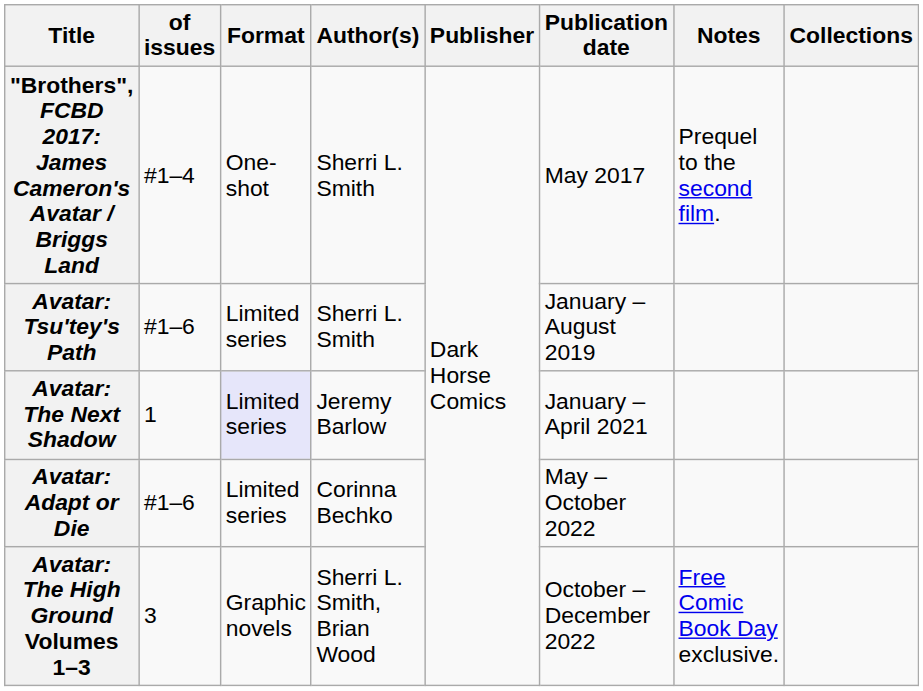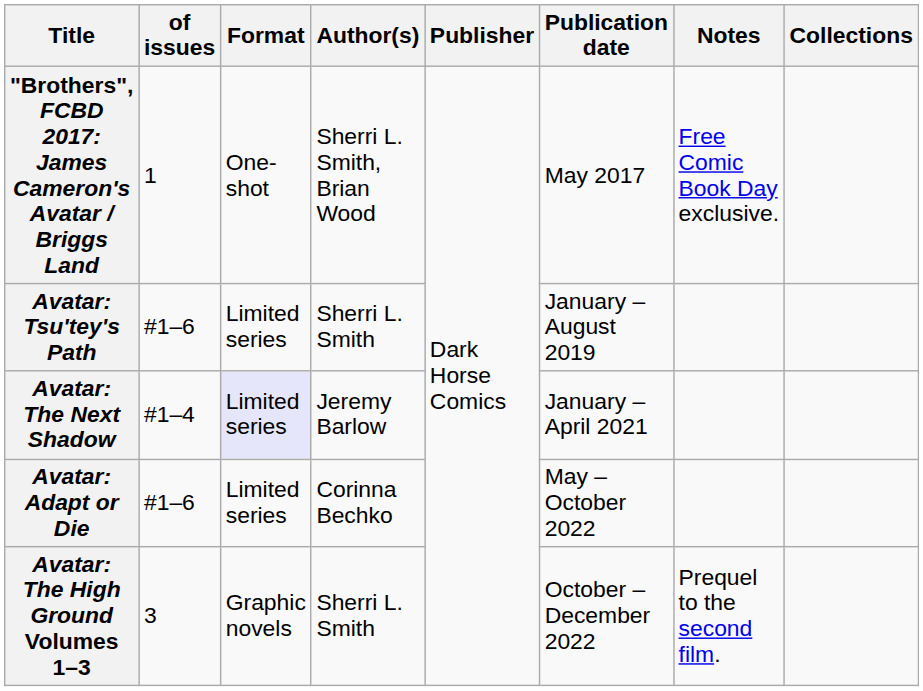 <table class="wikitable">
 <tr>
 <th>Title</th>
 <th style="width:40pt"> of issues</th>
 <th style="width:75pt">Format</th>
 <th style="width:125pt">Author(s)</th>
 <th style="width:125pt">Publisher</th>
 <th style="width:150pt">Publication date</th>
 <th style="width:175pt">Notes</th>
 <th>Collections</th>
 </tr>
 <tr>
 <th>"Brothers", <em>FCBD 2017: James Cameron's Avatar / Briggs Land</em></th>
-<td>#1–4</td>
+<td>1</td>
 <td>One-shot</td>
-<td>Sherri L. Smith</td>
+<td>Sherri L. Smith, Brian Wood</td>
 <td rowspan="5">Dark Horse Comics</td>
 <td>May 2017</td>
-<td>Prequel to the <a href='#'>second film</a>.</td>
+<td><a href='#'>Free Comic Book Day</a> exclusive.</td>
 <td></td>
 </tr>
 <tr>
 <th><em>Avatar: Tsu'tey's Path</em></th>
 <td>#1–6</td>
 <td>Limited series</td>
 <td>Sherri L. Smith</td>
 <td>January – August 2019</td>
 <td></td>
 <td></td>
 </tr>
 <tr>
 <th><em>Avatar: The Next Shadow</em></th>
-<td>1</td>
+<td>#1–4</td>
 <td style="background: lavender;">Limited series</td>
 <td>Jeremy Barlow</td>
 <td>January – April 2021</td>
 <td></td>
 <td></td>
 </tr>
 <tr>
 <th><em>Avatar: Adapt or Die</em></th>
 <td>#1–6</td>
 <td>Limited series</td>
 <td>Corinna Bechko</td>
 <td>May – October 2022</td>
 <td></td>
 <td></td>
 </tr>
 <tr>
 <th><em>Avatar: The High Ground</em> Volumes 1–3</th>
 <td>3</td>
 <td>Graphic novels</td>
-<td>Sherri L. Smith, Brian Wood</td>
+<td>Sherri L. Smith</td>
 <td>October – December 2022</td>
-<td><a href='#'>Free Comic Book Day</a> exclusive.</td>
+<td>Prequel to the <a href='#'>second film</a>.</td>
 <td></td>
 </tr>
 </table>
